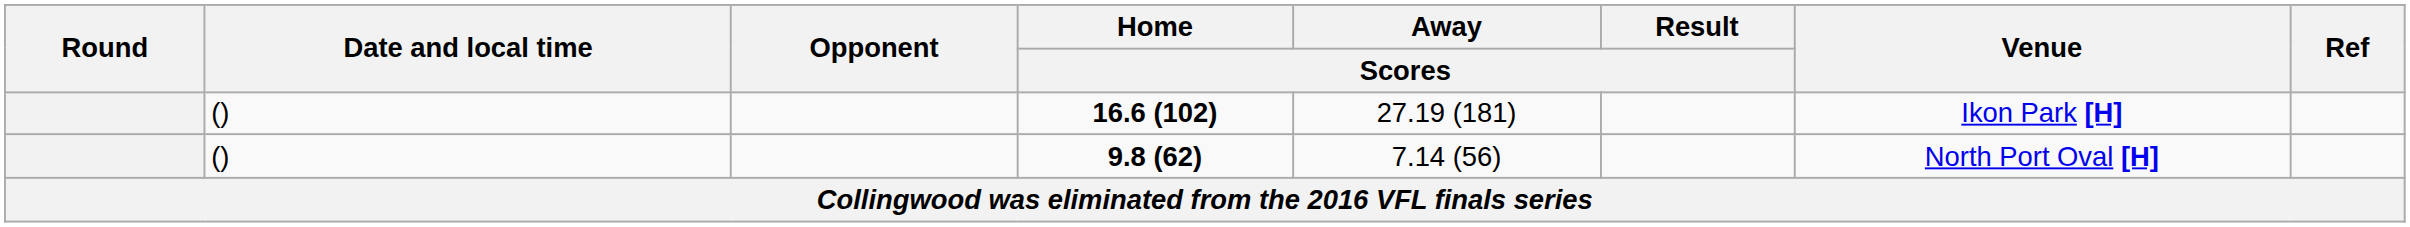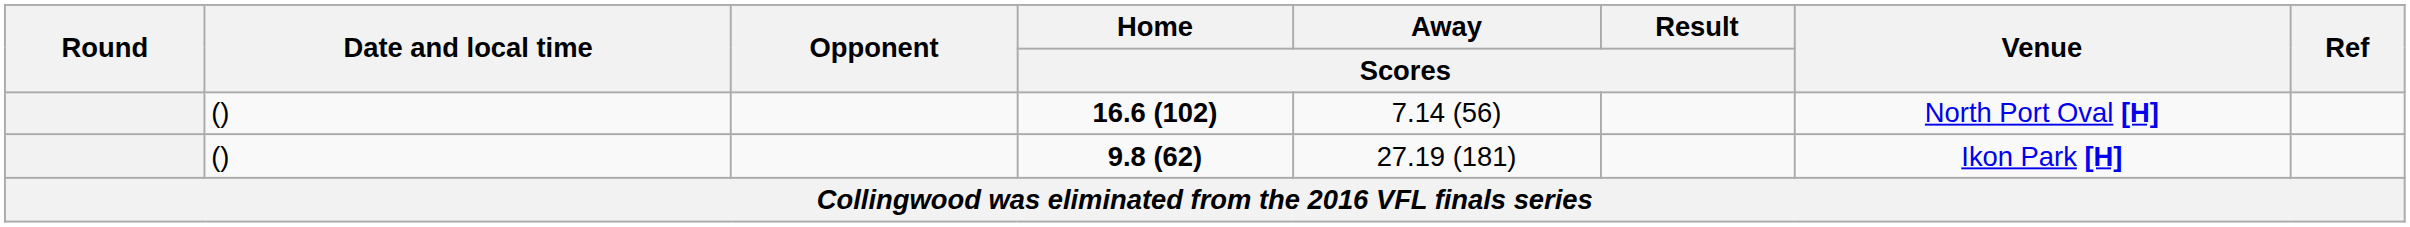 <table class="wikitable plainrowheaders" style="font-size:90%; width:100%; text-align:center;">
 <tr>
 <th scope="col" rowspan="2">Round</th>
 <th scope="col" rowspan="2">Date and local time</th>
 <th scope="col" rowspan="2">Opponent</th>
 <th scope="col">Home</th>
 <th scope="col">Away</th>
 <th scope="col">Result</th>
 <th scope="col" rowspan="2">Venue</th>
 <th scope="col" class="unsortable" rowspan=2>Ref</th>
 </tr>
 <tr>
 <th scope="col" colspan="3">Scores</th>
 </tr>
 <tr>
 <th scope="row"></th>
 <td align=left> ()</td>
 <td align=left></td>
 <td><strong>16.6 (102)</strong></td>
-<td>27.19 (181)</td>
+<td>7.14 (56)</td>
 <td></td>
-<td><a href='#'>Ikon Park</a> <a href='#'><strong>[H]</strong></a></td>
+<td><a href='#'>North Port Oval</a> <a href='#'><strong>[H]</strong></a></td>
 <td></td>
 </tr>
 <tr>
 <th scope="row"></th>
 <td align=left> ()</td>
 <td align=left></td>
 <td><strong>9.8 (62)</strong></td>
-<td>7.14 (56)</td>
+<td>27.19 (181)</td>
 <td></td>
-<td><a href='#'>North Port Oval</a> <a href='#'><strong>[H]</strong></a></td>
+<td><a href='#'>Ikon Park</a> <a href='#'><strong>[H]</strong></a></td>
 <td></td>
 </tr>
 <tr>
 <th colspan=8><span><em>Collingwood was eliminated from the 2016 VFL finals series</em></span></th>
 </tr>
 </table>
